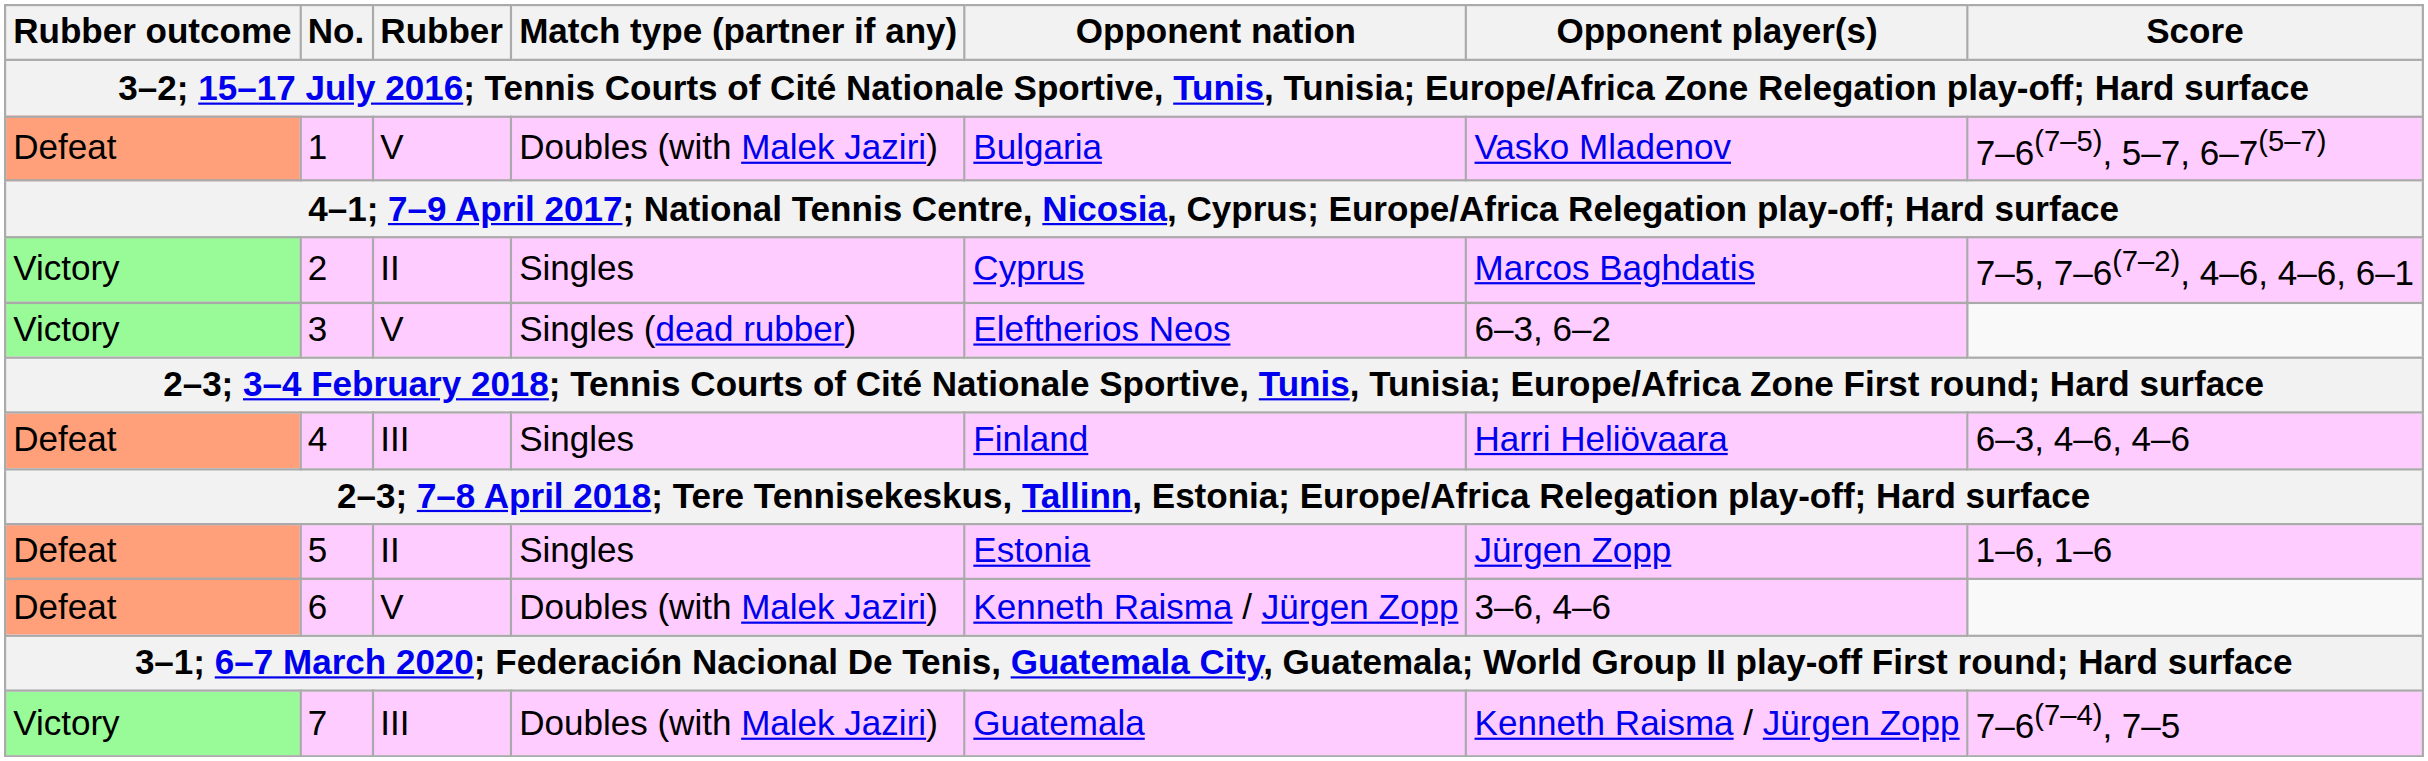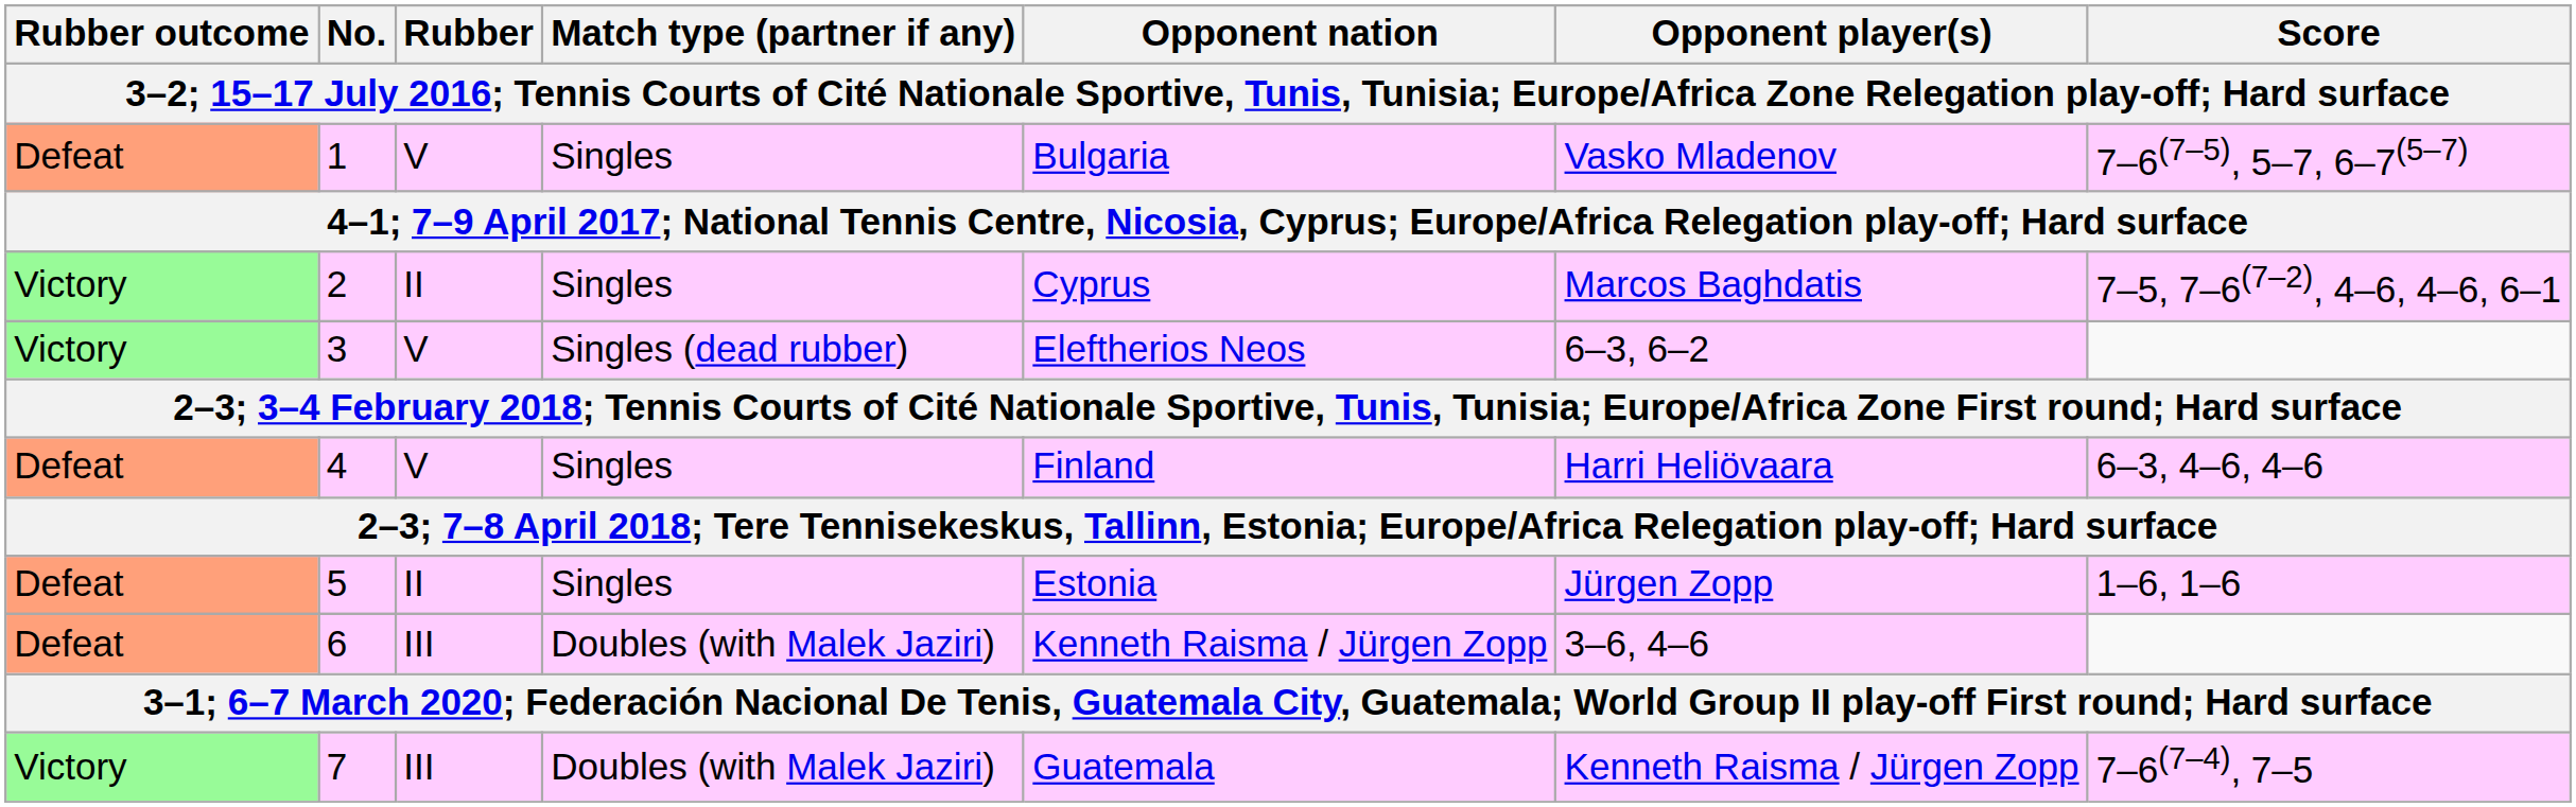 <table class=wikitable>
 <tr>
 <th>Rubber outcome</th>
 <th>No.</th>
 <th>Rubber</th>
 <th>Match type (partner if any)</th>
 <th>Opponent nation</th>
 <th>Opponent player(s)</th>
 <th>Score</th>
 </tr>
 <tr>
 <th colspan=7>3–2; <a href='#'>15–17 July 2016</a>; Tennis Courts of Cité Nationale Sportive, <a href='#'>Tunis</a>, Tunisia; Europe/Africa Zone Relegation play-off; Hard surface</th>
 </tr>
 <tr bgcolor=#FFCCFF>
 <td bgcolor=FFA07A>Defeat</td>
 <td>1</td>
 <td>V</td>
-<td>Doubles (with <a href='#'>Malek Jaziri</a>)</td>
+<td>Singles</td>
 <td> <a href='#'>Bulgaria</a></td>
 <td><a href='#'>Vasko Mladenov</a></td>
 <td>7–6<sup>(7–5)</sup>, 5–7, 6–7<sup>(5–7)</sup></td>
 </tr>
 <tr>
 <th colspan=7>4–1; <a href='#'>7–9 April 2017</a>; National Tennis Centre, <a href='#'>Nicosia</a>, Cyprus; Europe/Africa Relegation play-off; Hard surface</th>
 </tr>
 <tr bgcolor=#FFCCFF>
 <td bgcolor=98FB98>Victory</td>
 <td>2</td>
 <td>II</td>
 <td>Singles</td>
 <td rowspan=2> <a href='#'>Cyprus</a></td>
 <td><a href='#'>Marcos Baghdatis</a></td>
 <td>7–5, 7–6<sup>(7–2)</sup>, 4–6, 4–6, 6–1</td>
 </tr>
 <tr>
 </tr>
 <tr bgcolor=#FFCCFF>
 <td bgcolor=98FB98>Victory</td>
 <td>3</td>
 <td>V</td>
 <td>Singles (<a href='#'>dead rubber</a>)</td>
 <td><a href='#'>Eleftherios Neos</a></td>
 <td>6–3, 6–2</td>
 </tr>
 <tr>
 <th colspan=7>2–3; <a href='#'>3–4 February 2018</a>; Tennis Courts of Cité Nationale Sportive, <a href='#'>Tunis</a>, Tunisia; Europe/Africa Zone First round; Hard surface</th>
 </tr>
 <tr bgcolor=#FFCCFF>
 <td bgcolor=FFA07A>Defeat</td>
 <td>4</td>
-<td>III</td>
+<td>V</td>
 <td>Singles</td>
 <td> <a href='#'>Finland</a></td>
 <td><a href='#'>Harri Heliövaara</a></td>
 <td>6–3, 4–6, 4–6</td>
 </tr>
 <tr>
 <th colspan=7>2–3; <a href='#'>7–8 April 2018</a>; Tere Tennisekeskus, <a href='#'>Tallinn</a>, Estonia; Europe/Africa Relegation play-off; Hard surface</th>
 </tr>
 <tr bgcolor=#FFCCFF>
 <td bgcolor=FFA07A>Defeat</td>
 <td>5</td>
 <td>II</td>
 <td>Singles</td>
 <td rowspan=2> <a href='#'>Estonia</a></td>
 <td><a href='#'>Jürgen Zopp</a></td>
 <td>1–6, 1–6</td>
 </tr>
 <tr>
 </tr>
 <tr bgcolor=#FFCCFF>
 <td bgcolor=FFA07A>Defeat</td>
 <td>6</td>
-<td>V</td>
+<td>III</td>
 <td>Doubles (with <a href='#'>Malek Jaziri</a>)</td>
 <td><a href='#'>Kenneth Raisma</a> / <a href='#'>Jürgen Zopp</a></td>
 <td>3–6, 4–6</td>
 </tr>
 <tr>
 <th colspan=7>3–1; <a href='#'>6–7 March 2020</a>; Federación Nacional De Tenis, <a href='#'>Guatemala City</a>, Guatemala; World Group II play-off First round; Hard surface</th>
 </tr>
 <tr bgcolor=#FFCCFF>
 <td bgcolor=98FB98>Victory</td>
 <td>7</td>
 <td>III</td>
 <td>Doubles (with <a href='#'>Malek Jaziri</a>)</td>
 <td> <a href='#'>Guatemala</a></td>
 <td><a href='#'>Kenneth Raisma</a> / <a href='#'>Jürgen Zopp</a></td>
 <td>7–6<sup>(7–4)</sup>, 7–5</td>
 </tr>
 </table>
